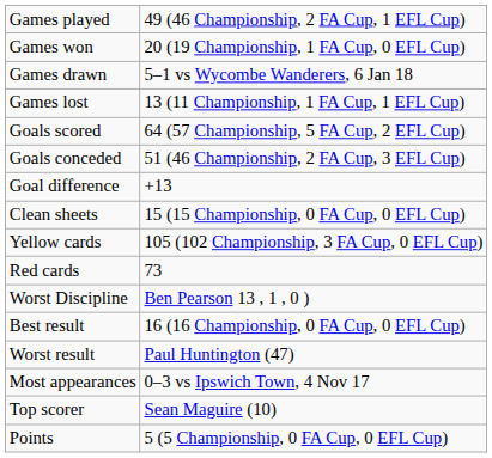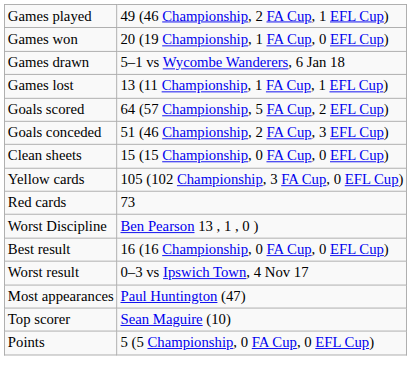 <table class="wikitable">
 <tr>
 <td>Games played</td>
 <td>49 (46 <a href='#'>Championship</a>, 2 <a href='#'>FA Cup</a>, 1 <a href='#'>EFL Cup</a>)</td>
 </tr>
 <tr>
 <td>Games won</td>
 <td>20 (19 <a href='#'>Championship</a>, 1 <a href='#'>FA Cup</a>, 0 <a href='#'>EFL Cup</a>)</td>
 </tr>
 <tr>
 <td>Games drawn</td>
 <td>5–1 vs <a href='#'>Wycombe Wanderers</a>, 6 Jan 18</td>
 </tr>
 <tr>
 <td>Games lost</td>
 <td>13 (11 <a href='#'>Championship</a>, 1 <a href='#'>FA Cup</a>, 1 <a href='#'>EFL Cup</a>)</td>
 </tr>
 <tr>
 <td>Goals scored</td>
 <td>64 (57 <a href='#'>Championship</a>, 5 <a href='#'>FA Cup</a>, 2 <a href='#'>EFL Cup</a>)</td>
 </tr>
 <tr>
 <td>Goals conceded</td>
 <td>51 (46 <a href='#'>Championship</a>, 2 <a href='#'>FA Cup</a>, 3 <a href='#'>EFL Cup</a>)</td>
 </tr>
 <tr>
-<td>Goal difference</td>
-<td>+13</td>
-</tr>
-<tr>
 <td>Clean sheets</td>
 <td>15 (15 <a href='#'>Championship</a>, 0 <a href='#'>FA Cup</a>, 0 <a href='#'>EFL Cup</a>)</td>
 </tr>
 <tr>
 <td>Yellow cards</td>
 <td>105 (102 <a href='#'>Championship</a>, 3 <a href='#'>FA Cup</a>, 0 <a href='#'>EFL Cup</a>)</td>
 </tr>
 <tr>
 <td>Red cards</td>
 <td>73</td>
 </tr>
 <tr>
 <td>Worst Discipline</td>
 <td><a href='#'>Ben Pearson</a> 13 , 1 , 0 )</td>
 </tr>
 <tr>
 <td>Best result</td>
 <td>16 (16 <a href='#'>Championship</a>, 0 <a href='#'>FA Cup</a>, 0 <a href='#'>EFL Cup</a>)</td>
 </tr>
 <tr>
 <td>Worst result</td>
-<td><a href='#'>Paul Huntington</a> (47)</td>
+<td>0–3 vs <a href='#'>Ipswich Town</a>, 4 Nov 17</td>
 </tr>
 <tr>
 <td>Most appearances</td>
-<td>0–3 vs <a href='#'>Ipswich Town</a>, 4 Nov 17</td>
+<td><a href='#'>Paul Huntington</a> (47)</td>
 </tr>
 <tr>
 <td>Top scorer</td>
 <td><a href='#'>Sean Maguire</a> (10)</td>
 </tr>
 <tr>
 <td>Points</td>
 <td>5 (5 <a href='#'>Championship</a>, 0 <a href='#'>FA Cup</a>, 0 <a href='#'>EFL Cup</a>)</td>
 </tr>
 </table>
